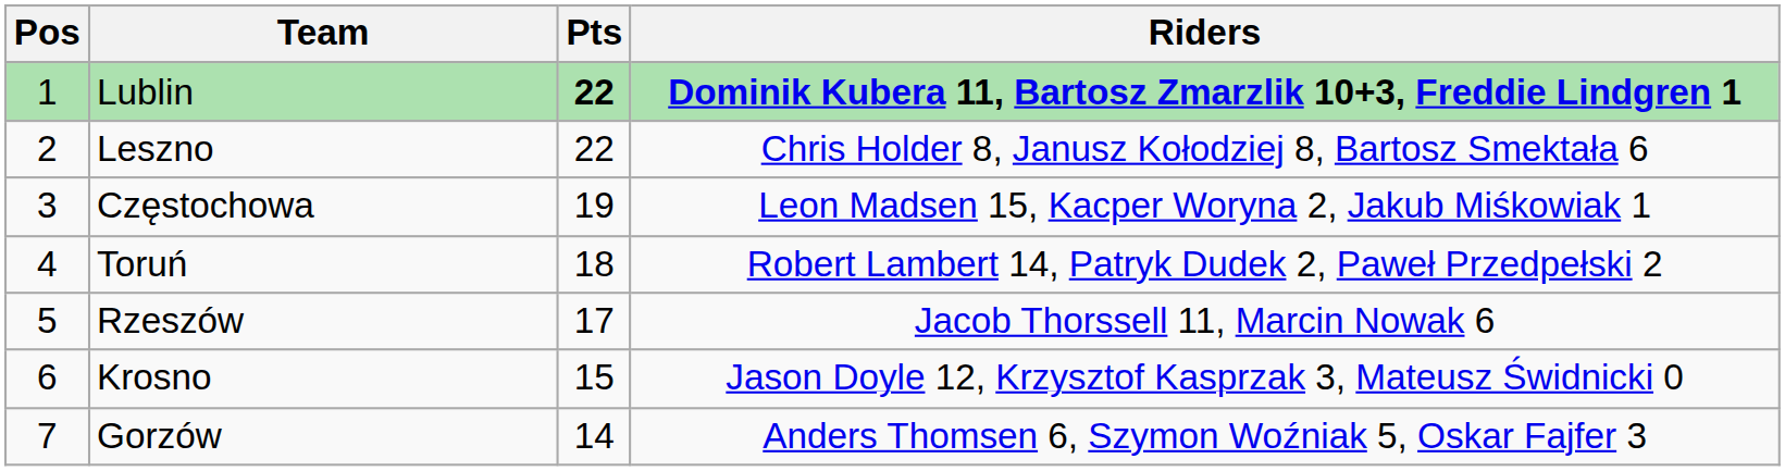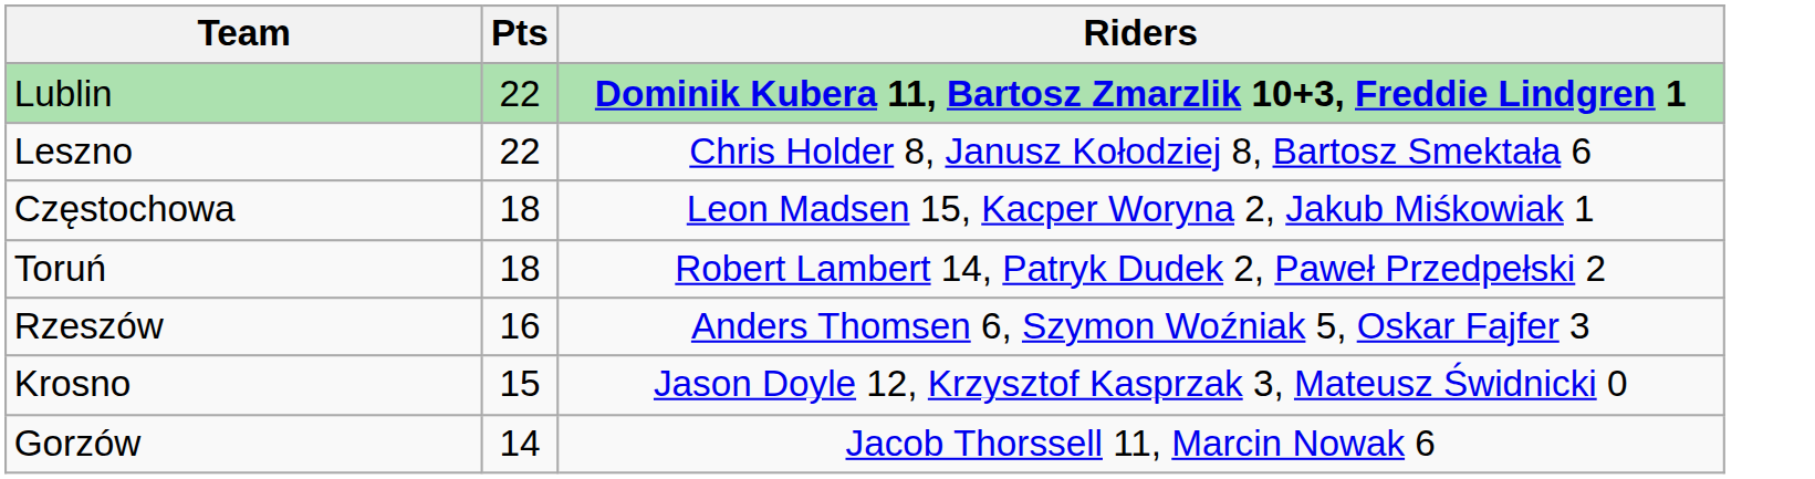 <table class="wikitable" style="font-size: 100%">
 <tr>
-<th width=20>Pos</th>
 <th width=200>Team</th>
 <th width=20>Pts</th>
 <th width=500>Riders</th>
 </tr>
 <tr align=center style="background:#ACE1AF;">
-<td>1</td>
 <td align="left">Lublin</td>
-<td><strong>22</strong></td>
+<td>22</td>
 <td><strong><a href='#'>Dominik Kubera</a> 11, <a href='#'>Bartosz Zmarzlik</a> 10+3, <a href='#'>Freddie Lindgren</a> 1</strong></td>
 </tr>
 <tr align=center>
-<td>2</td>
 <td align="left">Leszno</td>
 <td>22</td>
 <td><a href='#'>Chris Holder</a> 8, <a href='#'>Janusz Kołodziej</a> 8, <a href='#'>Bartosz Smektała</a> 6</td>
 </tr>
 <tr align=center>
-<td>3</td>
 <td align="left">Częstochowa</td>
-<td>19</td>
+<td>18</td>
 <td><a href='#'>Leon Madsen</a> 15, <a href='#'>Kacper Woryna</a> 2, <a href='#'>Jakub Miśkowiak</a> 1</td>
 </tr>
 <tr align=center>
-<td>4</td>
 <td align="left">Toruń</td>
 <td>18</td>
 <td><a href='#'>Robert Lambert</a> 14, <a href='#'>Patryk Dudek</a> 2, <a href='#'>Paweł Przedpełski</a> 2</td>
 </tr>
 <tr align=center>
-<td>5</td>
 <td align="left">Rzeszów</td>
-<td>17</td>
-<td><a href='#'>Jacob Thorssell</a> 11, <a href='#'>Marcin Nowak</a> 6</td>
+<td>16</td>
+<td><a href='#'>Anders Thomsen</a> 6, <a href='#'>Szymon Woźniak</a> 5, <a href='#'>Oskar Fajfer</a> 3</td>
 </tr>
 <tr align=center>
-<td>6</td>
 <td align="left">Krosno</td>
 <td>15</td>
 <td><a href='#'>Jason Doyle</a> 12, <a href='#'>Krzysztof Kasprzak</a> 3, <a href='#'>Mateusz Świdnicki</a> 0</td>
 </tr>
 <tr align=center>
-<td>7</td>
 <td align="left">Gorzów</td>
 <td>14</td>
-<td><a href='#'>Anders Thomsen</a> 6, <a href='#'>Szymon Woźniak</a> 5, <a href='#'>Oskar Fajfer</a> 3</td>
+<td><a href='#'>Jacob Thorssell</a> 11, <a href='#'>Marcin Nowak</a> 6</td>
 </tr>
 </table>
